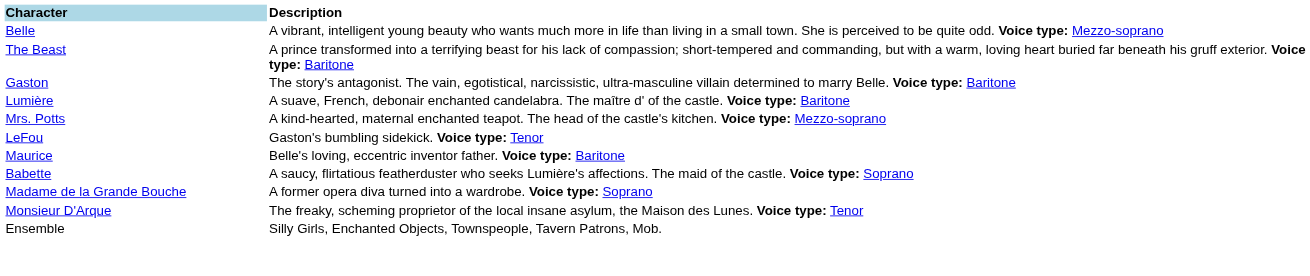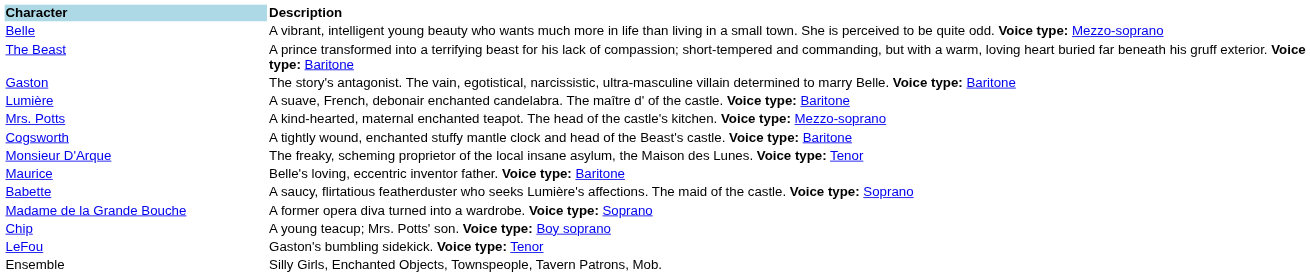 <table style="wikitable" border="0">
 <tr>
 <td width=20% style="background:lightblue"><strong>Character</strong></td>
 <td><strong>Description</strong></td>
 </tr>
 <tr valign="top">
 <td><a href='#'>Belle</a></td>
 <td>A vibrant, intelligent young beauty who wants much more in life than living in a small town. She is perceived to be quite odd. <strong>Voice type:</strong> <a href='#'>Mezzo-soprano</a></td>
 </tr>
 <tr valign="top">
 <td><a href='#'>The Beast</a></td>
 <td>A prince transformed into a terrifying beast for his lack of compassion; short-tempered and commanding, but with a warm, loving heart buried far beneath his gruff exterior. <strong>Voice type:</strong> <a href='#'>Baritone</a></td>
 </tr>
 <tr valign="top">
 <td><a href='#'>Gaston</a></td>
 <td>The story's antagonist. The vain, egotistical, narcissistic, ultra-masculine villain determined to marry Belle. <strong>Voice type:</strong> <a href='#'>Baritone</a></td>
 </tr>
 <tr valign="top">
 <td><a href='#'>Lumière</a></td>
 <td>A suave, French, debonair enchanted candelabra. The maître d' of the castle. <strong>Voice type:</strong> <a href='#'>Baritone</a></td>
 </tr>
 <tr valign="top">
 <td><a href='#'>Mrs. Potts</a></td>
 <td>A kind-hearted, maternal enchanted teapot. The head of the castle's kitchen. <strong>Voice type:</strong> <a href='#'>Mezzo-soprano</a></td>
 </tr>
 <tr valign="top">
-<td><a href='#'>LeFou</a></td>
-<td>Gaston's bumbling sidekick. <strong>Voice type:</strong> <a href='#'>Tenor</a></td>
+<td><a href='#'>Cogsworth</a></td>
+<td>A tightly wound, enchanted stuffy mantle clock and head of the Beast's castle. <strong>Voice type:</strong> <a href='#'>Baritone</a></td>
+</tr>
+<tr valign="top">
+<td><a href='#'>Monsieur D'Arque</a></td>
+<td>The freaky, scheming proprietor of the local insane asylum, the Maison des Lunes. <strong>Voice type:</strong> <a href='#'>Tenor</a></td>
 </tr>
 <tr valign="top">
 <td><a href='#'>Maurice</a></td>
 <td>Belle's loving, eccentric inventor father. <strong>Voice type:</strong> <a href='#'>Baritone</a></td>
 </tr>
 <tr valign="top">
 <td><a href='#'>Babette</a></td>
 <td>A saucy, flirtatious featherduster who seeks Lumière's affections. The maid of the castle. <strong>Voice type:</strong> <a href='#'>Soprano</a></td>
 </tr>
 <tr valign="top">
 <td><a href='#'>Madame de la Grande Bouche</a></td>
 <td>A former opera diva turned into a wardrobe. <strong>Voice type:</strong> <a href='#'>Soprano</a></td>
 </tr>
 <tr valign="top">
-<td><a href='#'>Monsieur D'Arque</a></td>
-<td>The freaky, scheming proprietor of the local insane asylum, the Maison des Lunes. <strong>Voice type:</strong> <a href='#'>Tenor</a></td>
+<td><a href='#'>Chip</a></td>
+<td>A young teacup; Mrs. Potts' son. <strong>Voice type:</strong> <a href='#'>Boy soprano</a></td>
+</tr>
+<tr valign="top">
+<td><a href='#'>LeFou</a></td>
+<td>Gaston's bumbling sidekick. <strong>Voice type:</strong> <a href='#'>Tenor</a></td>
 </tr>
 <tr valign="top">
 <td>Ensemble</td>
 <td>Silly Girls, Enchanted Objects, Townspeople, Tavern Patrons, Mob.</td>
 </tr>
 </table>
